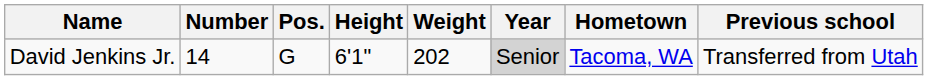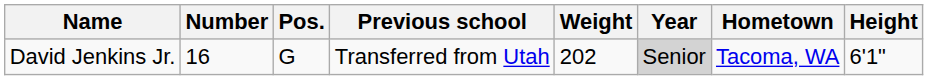 <table class="wikitable sortable" border="1">
 <tr align=center>
 <th>Name</th>
 <th>Number</th>
 <th>Pos.</th>
-<th>Height</th>
+<th>Previous school</th>
 <th>Weight</th>
 <th>Year</th>
 <th>Hometown</th>
-<th>Previous school</th>
+<th>Height</th>
 </tr>
 <tr>
 <td>David Jenkins Jr.</td>
-<td>14</td>
+<td>16</td>
 <td>G</td>
-<td>6'1"</td>
+<td>Transferred from <a href='#'>Utah</a></td>
 <td>202</td>
 <td style="background: lightgrey;">Senior</td>
 <td><a href='#'>Tacoma, WA</a></td>
-<td>Transferred from <a href='#'>Utah</a></td>
+<td>6'1"</td>
 </tr>
 </table>
